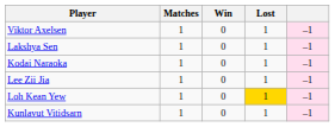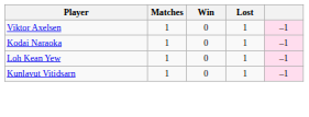 <table class=wikitable style="text-align:center; font-size:small">
 <tr>
 <th width="200">Player</th>
 <th width="50">Matches</th>
 <th width="50">Win</th>
 <th width="50">Lost</th>
 <th width="50"></th>
 </tr>
 <tr>
 <td align="left"> <a href='#'>Viktor Axelsen</a></td>
 <td>1</td>
 <td>0</td>
 <td>1</td>
 <td bgcolor="#ffddee">–1</td>
 </tr>
 <tr>
-<td align="left"> <a href='#'>Lakshya Sen</a></td>
-<td>1</td>
-<td>0</td>
-<td>1</td>
-<td bgcolor="#ffddee">–1</td>
-</tr>
-<tr>
 <td align="left"> <a href='#'>Kodai Naraoka</a></td>
-<td>1</td>
-<td>0</td>
-<td>1</td>
-<td bgcolor="#ffddee">–1</td>
-</tr>
-<tr>
-<td align="left"> <a href='#'>Lee Zii Jia</a></td>
 <td>1</td>
 <td>0</td>
 <td>1</td>
 <td bgcolor="#ffddee">–1</td>
 </tr>
 <tr>
 <td align="left"> <a href='#'>Loh Kean Yew</a></td>
 <td>1</td>
 <td>0</td>
-<td style="background: gold;">1</td>
+<td>1</td>
 <td bgcolor="#ffddee">–1</td>
 </tr>
 <tr>
 <td align="left"> <a href='#'>Kunlavut Vitidsarn</a></td>
 <td>1</td>
 <td>0</td>
 <td>1</td>
 <td bgcolor="#ffddee">–1</td>
 </tr>
 </table>
